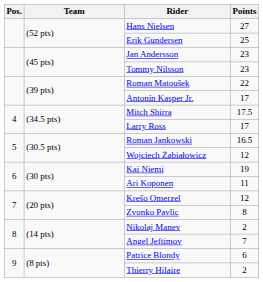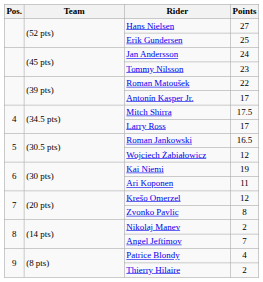 <table class=wikitable style="font-size:93%;">
 <tr>
 <th width=25px>Pos.</th>
 <th width=160px>Team</th>
 <th width=170px>Rider</th>
 <th width=40px>Points</th>
 </tr>
 <tr align=center >
 <td rowspan=2 ></td>
 <td rowspan=2 align=left> (52 pts)</td>
 <td align=left><a href='#'>Hans Nielsen</a></td>
 <td>27</td>
 </tr>
 <tr align=center >
 <td align=left><a href='#'>Erik Gundersen</a></td>
 <td>25</td>
 </tr>
 <tr align=center >
 <td rowspan=2 ></td>
 <td rowspan=2 align=left> (45 pts)</td>
 <td align=left><a href='#'>Jan Andersson</a></td>
-<td>23</td>
+<td>24</td>
 </tr>
 <tr align=center >
 <td align=left><a href='#'>Tommy Nilsson</a></td>
 <td>23</td>
 </tr>
 <tr align=center >
 <td rowspan=2 ></td>
 <td rowspan=2 align=left> (39 pts)</td>
 <td align=left><a href='#'>Roman Matoušek</a></td>
 <td>22</td>
 </tr>
 <tr align=center >
 <td align=left><a href='#'>Antonín Kasper Jr.</a></td>
 <td>17</td>
 </tr>
 <tr align=center>
 <td rowspan=2>4</td>
 <td rowspan=2 align=left> (34.5 pts)</td>
 <td align=left><a href='#'>Mitch Shirra</a></td>
 <td>17.5</td>
 </tr>
 <tr align=center>
 <td align=left><a href='#'>Larry Ross</a></td>
 <td>17</td>
 </tr>
 <tr align=center>
 <td rowspan=2>5</td>
 <td rowspan=2 align=left> (30.5 pts)</td>
 <td align=left><a href='#'>Roman Jankowski</a></td>
 <td>16.5</td>
 </tr>
 <tr align=center>
 <td align=left><a href='#'>Wojciech Żabiałowicz</a></td>
 <td>12</td>
 </tr>
 <tr align=center>
 <td rowspan=2>6</td>
 <td rowspan=2 align=left> (30 pts)</td>
 <td align=left><a href='#'>Kai Niemi</a></td>
 <td>19</td>
 </tr>
 <tr align=center>
 <td align=left><a href='#'>Ari Koponen</a></td>
 <td>11</td>
 </tr>
 <tr align=center>
 <td rowspan=2>7</td>
 <td rowspan=2 align=left> (20 pts)</td>
 <td align=left><a href='#'>Krešo Omerzel</a></td>
 <td>12</td>
 </tr>
 <tr align=center>
 <td align=left><a href='#'>Zvonko Pavlic</a></td>
 <td>8</td>
 </tr>
 <tr align=center>
 <td rowspan=2>8</td>
 <td rowspan=2 align=left> (14 pts)</td>
 <td align=left><a href='#'>Nikolaj Manev</a></td>
 <td>2</td>
 </tr>
 <tr align=center>
 <td align=left><a href='#'>Angel Jeftimov</a></td>
 <td>7</td>
 </tr>
 <tr align=center>
 <td rowspan=2>9</td>
 <td rowspan=2 align=left> (8 pts)</td>
 <td align=left><a href='#'>Patrice Blondy</a></td>
-<td>6</td>
+<td>4</td>
 </tr>
 <tr align=center>
 <td align=left><a href='#'>Thierry Hilaire</a></td>
 <td>2</td>
 </tr>
 </table>
